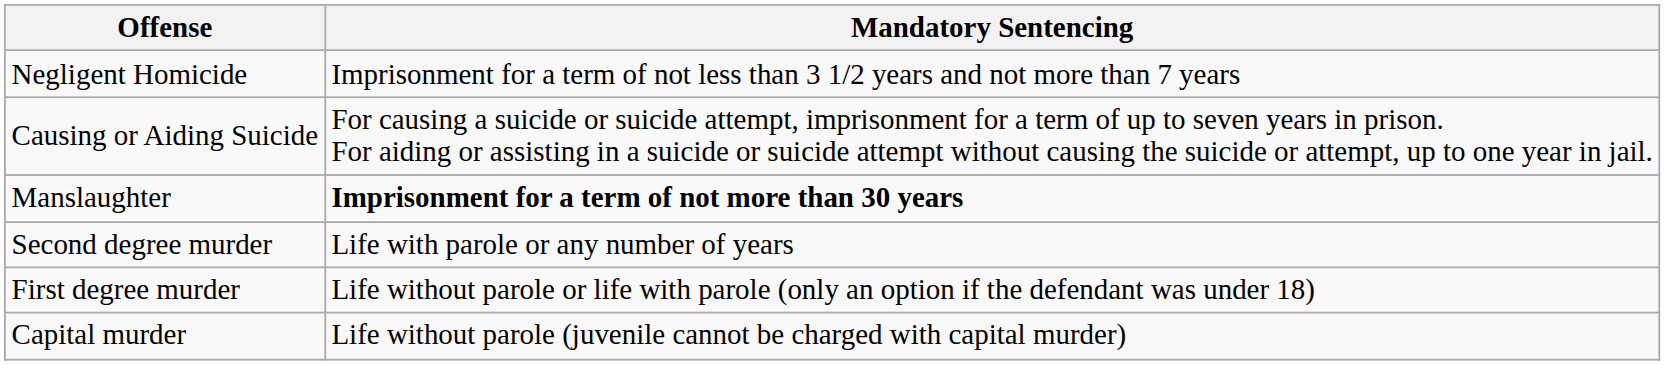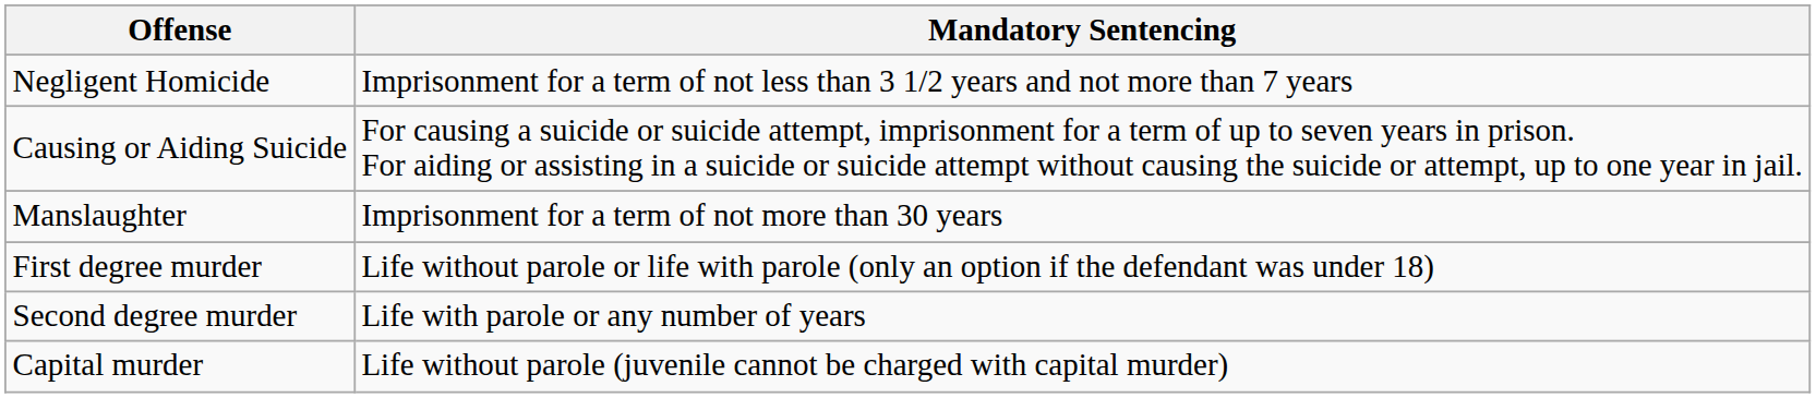 <table class="wikitable">
 <tr>
 <th>Offense</th>
 <th>Mandatory Sentencing</th>
 </tr>
 <tr>
 <td>Negligent Homicide</td>
 <td>Imprisonment for a term of not less than 3 1/2 years and not more than 7 years</td>
 </tr>
 <tr>
 <td>Causing or Aiding Suicide</td>
 <td>For causing a suicide or suicide attempt, imprisonment for a term of up to seven years in prison.<br>For aiding or assisting in a suicide or suicide attempt without causing the suicide or attempt, up to one year in jail.</td>
 </tr>
 <tr>
 <td>Manslaughter</td>
-<td><strong>Imprisonment for a term of not more than 30 years</strong></td>
+<td>Imprisonment for a term of not more than 30 years</td>
+</tr>
+<tr>
+<td>First degree murder</td>
+<td>Life without parole or life with parole (only an option if the defendant was under 18)</td>
 </tr>
 <tr>
 <td>Second degree murder</td>
 <td>Life with parole or any number of years</td>
 </tr>
 <tr>
-<td>First degree murder</td>
-<td>Life without parole or life with parole (only an option if the defendant was under 18)</td>
-</tr>
-<tr>
 <td>Capital murder</td>
 <td>Life without parole (juvenile cannot be charged with capital murder)</td>
 </tr>
 </table>
